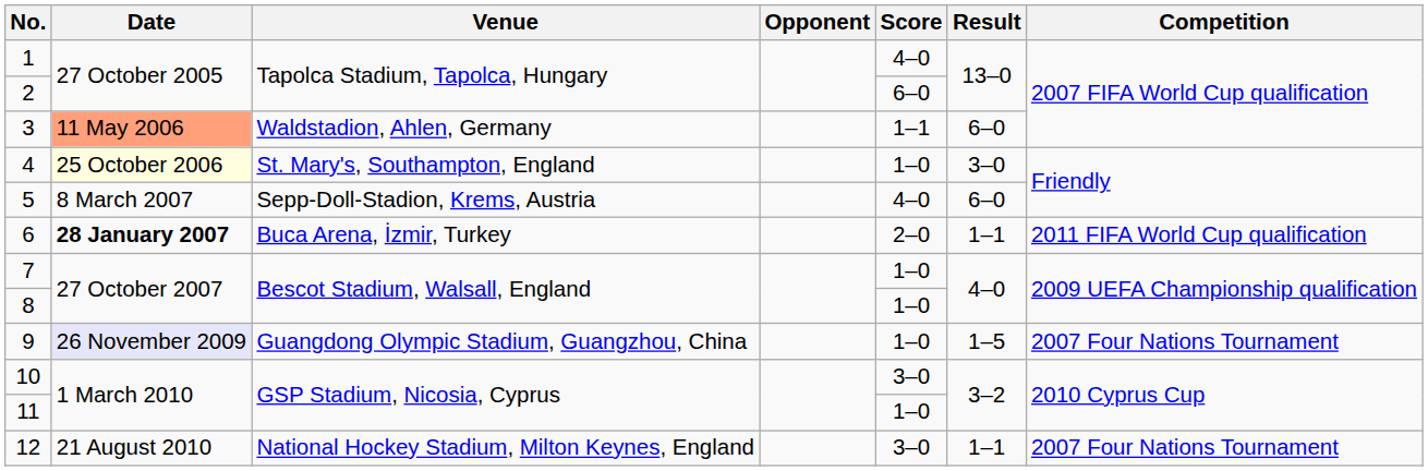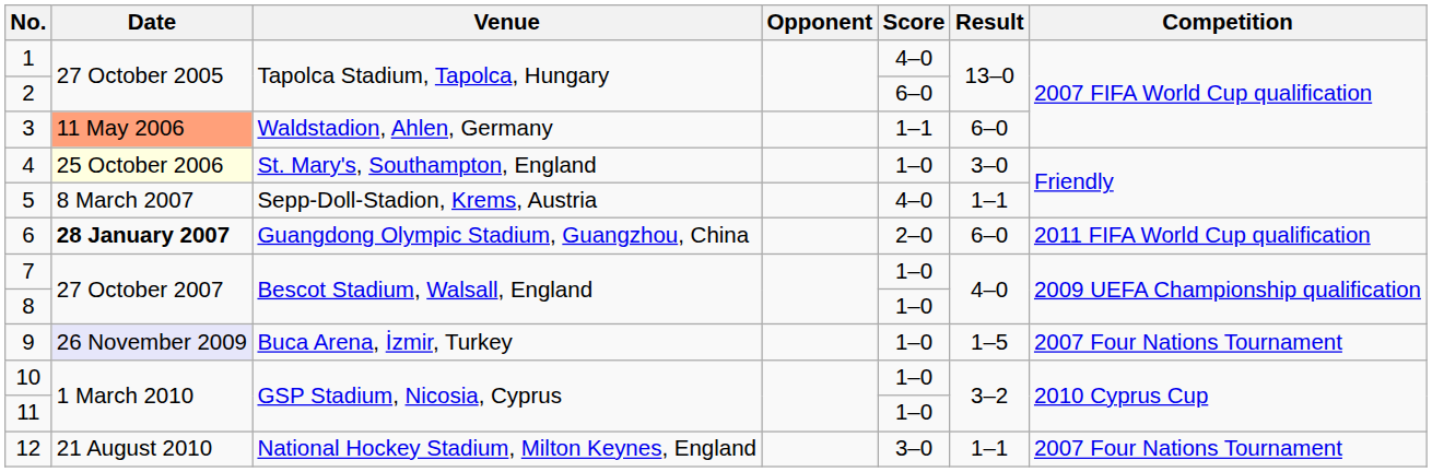 <table class="wikitable sortable">
 <tr>
 <th scope=col>No.</th>
 <th scope=col>Date</th>
 <th scope=col>Venue</th>
 <th scope=col>Opponent</th>
 <th scope=col>Score</th>
 <th scope=col>Result</th>
 <th scope=col>Competition</th>
 </tr>
 <tr>
 <td align=center>1</td>
 <td rowspan=2>27 October 2005</td>
 <td rowspan=2>Tapolca Stadium, <a href='#'>Tapolca</a>, Hungary</td>
 <td rowspan=2></td>
 <td align=center>4–0</td>
 <td rowspan=2 align=center>13–0</td>
 <td rowspan=3><a href='#'>2007 FIFA World Cup qualification</a></td>
 </tr>
 <tr>
 <td align=center>2</td>
 <td align=center>6–0</td>
 </tr>
 <tr>
 <td align=center>3</td>
 <td style="background: lightsalmon;">11 May 2006</td>
 <td><a href='#'>Waldstadion</a>, <a href='#'>Ahlen</a>, Germany</td>
 <td></td>
 <td align=center>1–1</td>
 <td align=center>6–0</td>
 </tr>
 <tr>
 <td align=center>4</td>
 <td style="background: lightyellow;">25 October 2006</td>
 <td><a href='#'>St. Mary's</a>, <a href='#'>Southampton</a>, England</td>
 <td></td>
 <td align=center>1–0</td>
 <td align=center>3–0</td>
 <td rowspan=2><a href='#'>Friendly</a></td>
 </tr>
 <tr>
 <td align=center>5</td>
 <td>8 March 2007</td>
 <td>Sepp-Doll-Stadion, <a href='#'>Krems</a>, Austria</td>
 <td></td>
 <td align=center>4–0</td>
-<td align=center>6–0</td>
+<td align=center>1–1</td>
 </tr>
 <tr>
 <td align=center>6</td>
 <td><strong>28 January 2007</strong></td>
-<td><a href='#'>Buca Arena</a>, <a href='#'>İzmir</a>, Turkey</td>
+<td><a href='#'>Guangdong Olympic Stadium</a>, <a href='#'>Guangzhou</a>, China</td>
 <td></td>
 <td align=center>2–0</td>
-<td align=center>1–1</td>
+<td align=center>6–0</td>
 <td><a href='#'>2011 FIFA World Cup qualification</a></td>
 </tr>
 <tr>
 <td align=center>7</td>
 <td rowspan=2>27 October 2007</td>
 <td rowspan=2><a href='#'>Bescot Stadium</a>, <a href='#'>Walsall</a>, England</td>
 <td rowspan=2></td>
 <td align=center>1–0</td>
 <td rowspan=2 align=center>4–0</td>
 <td rowspan=2><a href='#'>2009 UEFA Championship qualification</a></td>
 </tr>
 <tr>
 <td align=center>8</td>
 <td align=center>1–0</td>
 </tr>
 <tr>
 <td align=center>9</td>
 <td style="background: lavender;">26 November 2009</td>
-<td><a href='#'>Guangdong Olympic Stadium</a>, <a href='#'>Guangzhou</a>, China</td>
+<td><a href='#'>Buca Arena</a>, <a href='#'>İzmir</a>, Turkey</td>
 <td></td>
 <td align=center>1–0</td>
 <td align=center>1–5</td>
 <td><a href='#'>2007 Four Nations Tournament</a></td>
 </tr>
 <tr>
 <td align=center>10</td>
 <td rowspan=2>1 March 2010</td>
 <td rowspan=2><a href='#'>GSP Stadium</a>, <a href='#'>Nicosia</a>, Cyprus</td>
 <td rowspan=2></td>
-<td align=center>3–0</td>
+<td align=center>1–0</td>
 <td rowspan=2 align=center>3–2</td>
 <td rowspan=2><a href='#'>2010 Cyprus Cup</a></td>
 </tr>
 <tr>
 <td align=center>11</td>
 <td align=center>1–0</td>
 </tr>
 <tr>
 <td align=center>12</td>
 <td>21 August 2010</td>
 <td><a href='#'>National Hockey Stadium</a>, <a href='#'>Milton Keynes</a>, England</td>
 <td></td>
 <td align=center>3–0</td>
 <td align=center>1–1</td>
 <td><a href='#'>2007 Four Nations Tournament</a></td>
 </tr>
 </table>
